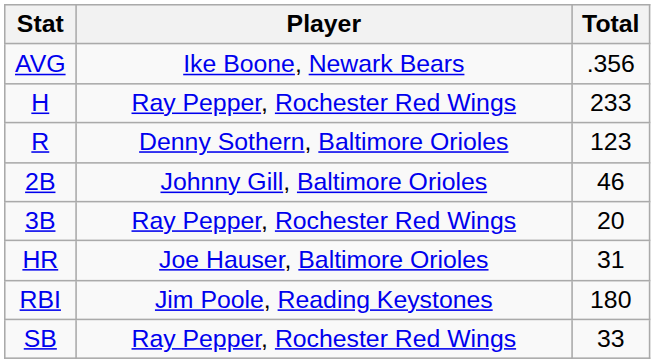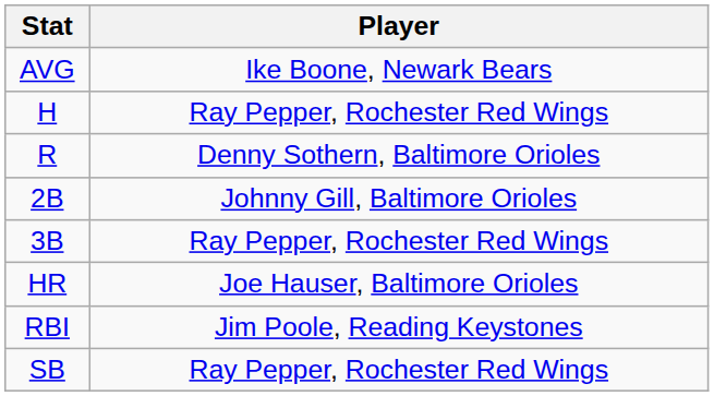 <table class="wikitable" width="33%" style="text-align:center;">
 <tr>
 <th width="5%">Stat</th>
 <th width="60%">Player</th>
-<th width="5%">Total</th>
 </tr>
 <tr>
 <td><a href='#'>AVG</a></td>
 <td><a href='#'>Ike Boone</a>, <a href='#'>Newark Bears</a></td>
-<td>.356</td>
 </tr>
 <tr>
 <td><a href='#'>H</a></td>
 <td><a href='#'>Ray Pepper</a>, <a href='#'>Rochester Red Wings</a></td>
-<td>233</td>
 </tr>
 <tr>
 <td><a href='#'>R</a></td>
 <td><a href='#'>Denny Sothern</a>, <a href='#'>Baltimore Orioles</a></td>
-<td>123</td>
 </tr>
 <tr>
 <td><a href='#'>2B</a></td>
 <td><a href='#'>Johnny Gill</a>, <a href='#'>Baltimore Orioles</a></td>
-<td>46</td>
 </tr>
 <tr>
 <td><a href='#'>3B</a></td>
 <td><a href='#'>Ray Pepper</a>, <a href='#'>Rochester Red Wings</a></td>
-<td>20</td>
 </tr>
 <tr>
 <td><a href='#'>HR</a></td>
 <td><a href='#'>Joe Hauser</a>, <a href='#'>Baltimore Orioles</a></td>
-<td>31</td>
 </tr>
 <tr>
 <td><a href='#'>RBI</a></td>
 <td><a href='#'>Jim Poole</a>, <a href='#'>Reading Keystones</a></td>
-<td>180</td>
 </tr>
 <tr>
 <td><a href='#'>SB</a></td>
 <td><a href='#'>Ray Pepper</a>, <a href='#'>Rochester Red Wings</a></td>
-<td>33</td>
 </tr>
 </table>
